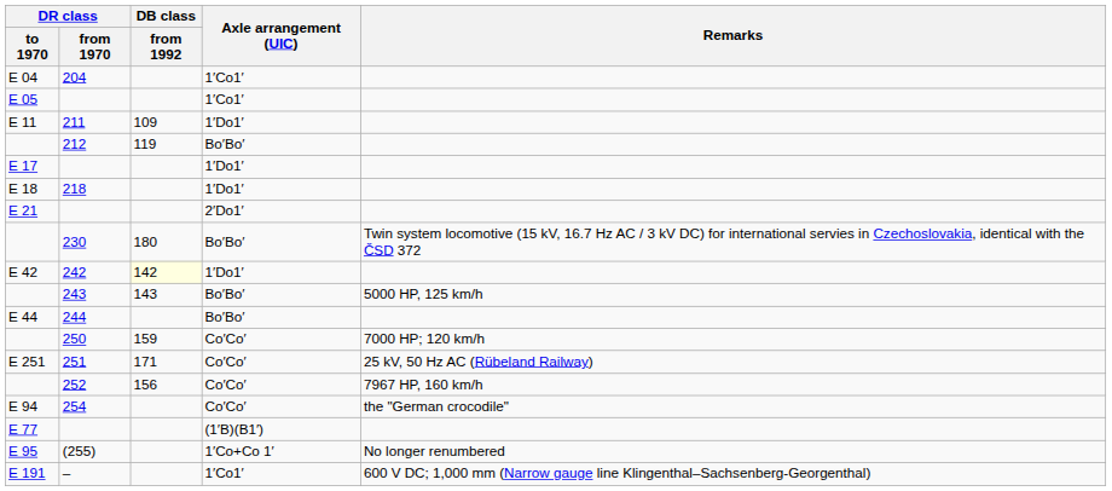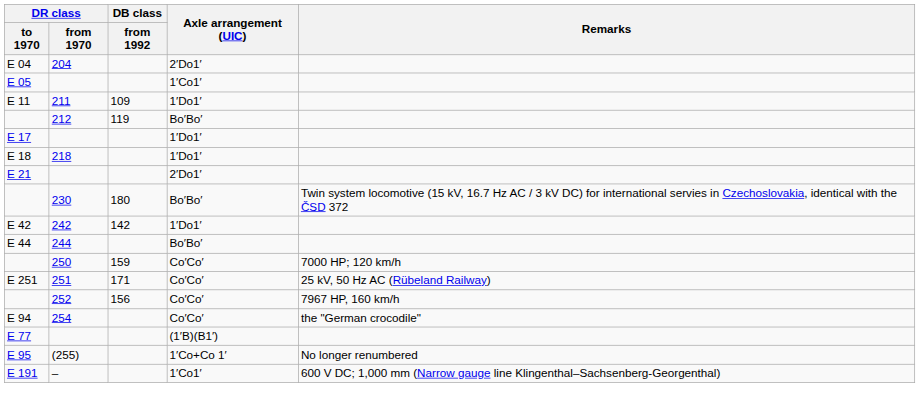 <table class="wikitable">
 <tr class="hintergrundfarbe6">
 <th colspan="2" style="text-align:center;"><a href='#'>DR class</a></th>
 <th>DB class</th>
 <th rowspan="2">Axle arrangement (<a href='#'>UIC</a>)</th>
 <th rowspan="2">Remarks</th>
 </tr>
 <tr class="hintergrundfarbe6">
 <th>to 1970</th>
 <th>from 1970</th>
 <th>from 1992</th>
 </tr>
 <tr>
 <td>E 04</td>
 <td><a href='#'>204</a></td>
 <td></td>
-<td>1′Co1′</td>
+<td>2′Do1′</td>
 <td></td>
 </tr>
 <tr>
 <td><a href='#'>E 05</a></td>
 <td></td>
 <td></td>
 <td>1′Co1′</td>
 <td></td>
 </tr>
 <tr>
 <td>E 11</td>
 <td><a href='#'>211</a></td>
 <td>109</td>
 <td>1′Do1′</td>
 <td></td>
 </tr>
 <tr>
 <td></td>
 <td><a href='#'>212</a></td>
 <td>119</td>
 <td>Bo′Bo′</td>
 <td></td>
 </tr>
 <tr>
 <td><a href='#'>E 17</a></td>
 <td></td>
 <td></td>
 <td>1′Do1′</td>
 <td></td>
 </tr>
 <tr>
 <td>E 18</td>
 <td><a href='#'>218</a></td>
 <td></td>
 <td>1′Do1′</td>
 <td></td>
 </tr>
 <tr>
 <td><a href='#'>E 21</a></td>
 <td></td>
 <td></td>
 <td>2′Do1′</td>
 <td></td>
 </tr>
 <tr>
 <td></td>
 <td><a href='#'>230</a></td>
 <td>180</td>
 <td>Bo′Bo′</td>
 <td>Twin system locomotive (15 kV, 16.7 Hz AC / 3 kV DC) for international servies in <a href='#'>Czechoslovakia</a>, identical with the <a href='#'>ČSD</a> 372</td>
 </tr>
 <tr>
 <td>E 42</td>
 <td><a href='#'>242</a></td>
-<td style="background: lightyellow;">142</td>
+<td>142</td>
 <td>1′Do1′</td>
 <td></td>
-</tr>
-<tr>
-<td></td>
-<td><a href='#'>243</a></td>
-<td>143</td>
-<td>Bo′Bo′</td>
-<td>5000 HP, 125 km/h</td>
 </tr>
 <tr>
 <td>E 44</td>
 <td><a href='#'>244</a></td>
 <td></td>
 <td>Bo′Bo′</td>
 <td></td>
 </tr>
 <tr>
 <td></td>
 <td><a href='#'>250</a></td>
 <td>159</td>
 <td>Co′Co′</td>
 <td>7000 HP; 120 km/h</td>
 </tr>
 <tr>
 <td>E 251</td>
 <td><a href='#'>251</a></td>
 <td>171</td>
 <td>Co′Co′</td>
 <td>25 kV, 50 Hz AC (<a href='#'>Rübeland Railway</a>)</td>
 </tr>
 <tr>
 <td></td>
 <td><a href='#'>252</a></td>
 <td>156</td>
 <td>Co′Co′</td>
 <td>7967 HP, 160 km/h</td>
 </tr>
 <tr>
 <td>E 94</td>
 <td><a href='#'>254</a></td>
 <td></td>
 <td>Co′Co′</td>
 <td>the "German crocodile"</td>
 </tr>
 <tr>
 <td><a href='#'>E 77</a></td>
 <td></td>
 <td></td>
 <td>(1′B)(B1′)</td>
 <td></td>
 </tr>
 <tr>
 <td><a href='#'>E 95</a></td>
 <td>(255)</td>
 <td></td>
 <td>1′Co+Co 1′</td>
 <td>No longer renumbered</td>
 </tr>
 <tr>
 <td><a href='#'>E 191</a></td>
 <td>–</td>
 <td></td>
 <td>1′Co1′</td>
 <td>600 V DC; 1,000 mm (<a href='#'>Narrow gauge</a> line Klingenthal–Sachsenberg-Georgenthal)</td>
 </tr>
 </table>
